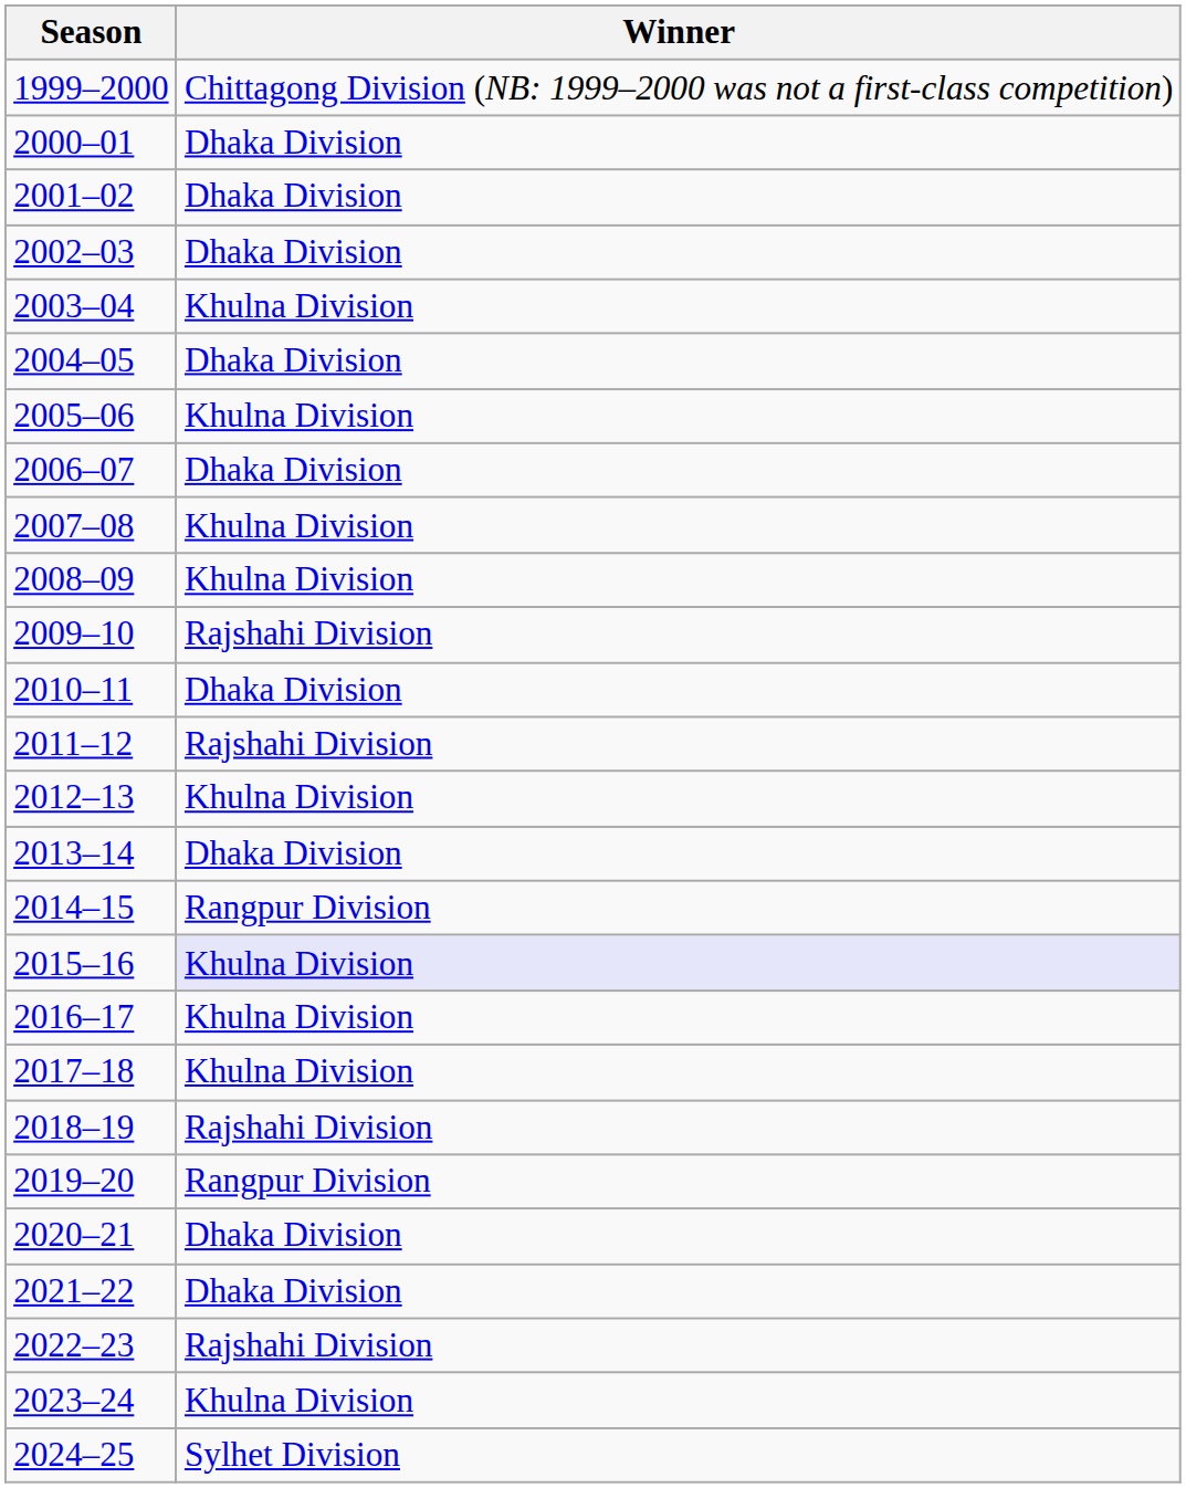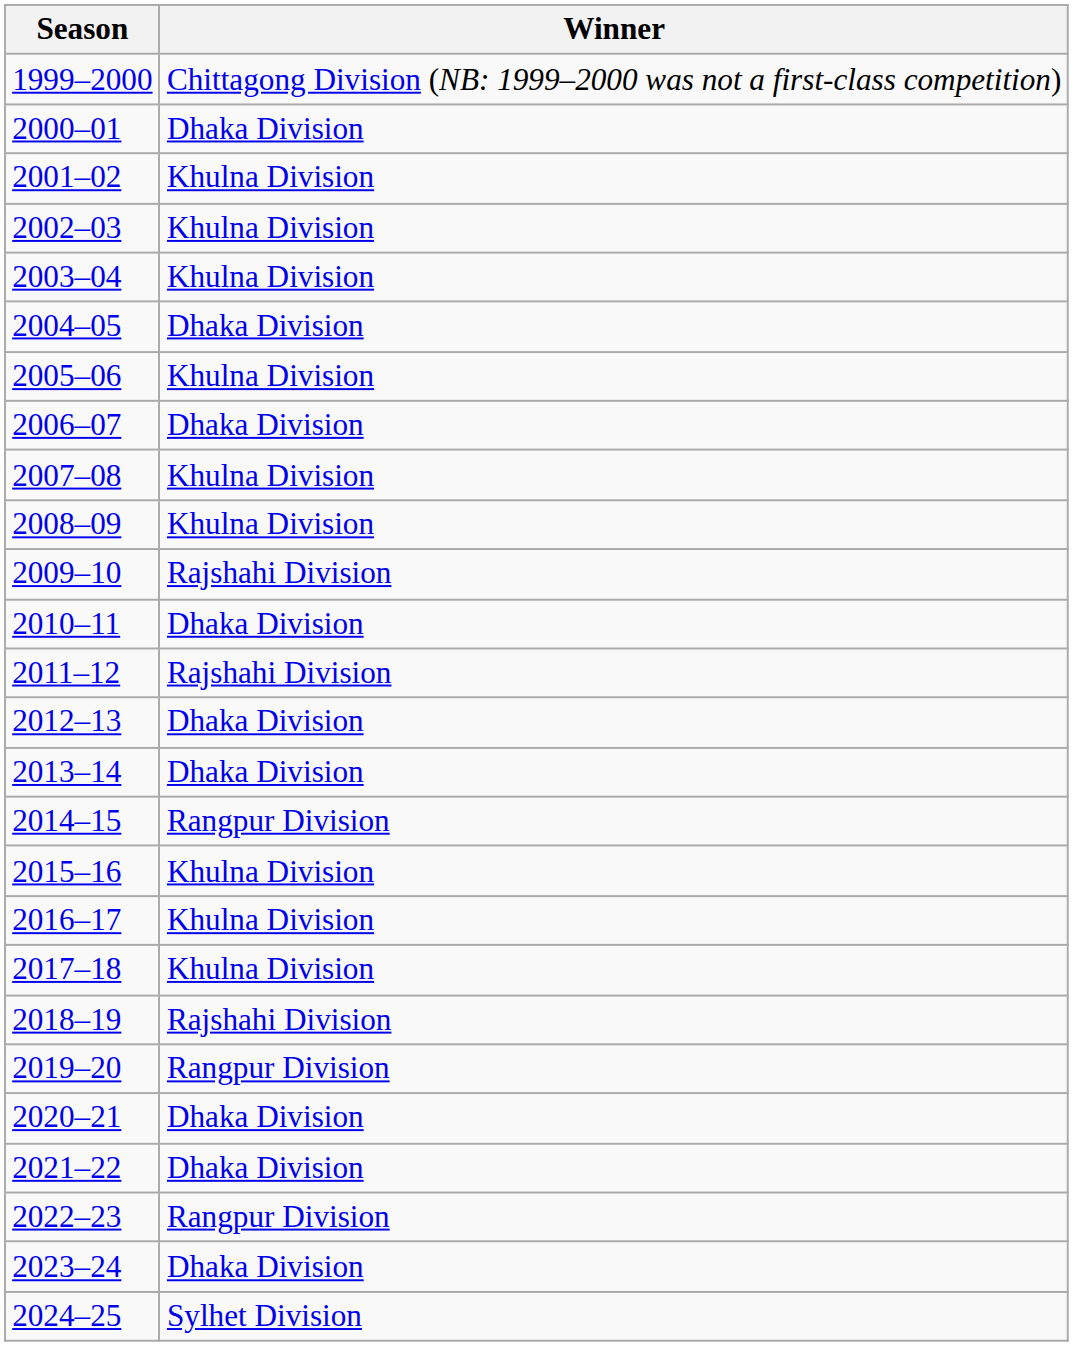 <table class="wikitable sortable">
 <tr>
 <th>Season</th>
 <th>Winner</th>
 </tr>
 <tr>
 <td><a href='#'>1999–2000</a></td>
 <td><a href='#'>Chittagong Division</a> (<em>NB: 1999–2000 was not a first-class competition</em>)</td>
 </tr>
 <tr>
 <td><a href='#'>2000–01</a></td>
 <td><a href='#'>Dhaka Division</a></td>
 </tr>
 <tr>
 <td><a href='#'>2001–02</a></td>
-<td><a href='#'>Dhaka Division</a></td>
+<td><a href='#'>Khulna Division</a></td>
 </tr>
 <tr>
 <td><a href='#'>2002–03</a></td>
-<td><a href='#'>Dhaka Division</a></td>
+<td><a href='#'>Khulna Division</a></td>
 </tr>
 <tr>
 <td><a href='#'>2003–04</a></td>
 <td><a href='#'>Khulna Division</a></td>
 </tr>
 <tr>
 <td><a href='#'>2004–05</a></td>
 <td><a href='#'>Dhaka Division</a></td>
 </tr>
 <tr>
 <td><a href='#'>2005–06</a></td>
 <td><a href='#'>Khulna Division</a></td>
 </tr>
 <tr>
 <td><a href='#'>2006–07</a></td>
 <td><a href='#'>Dhaka Division</a></td>
 </tr>
 <tr>
 <td><a href='#'>2007–08</a></td>
 <td><a href='#'>Khulna Division</a></td>
 </tr>
 <tr>
 <td><a href='#'>2008–09</a></td>
 <td><a href='#'>Khulna Division</a></td>
 </tr>
 <tr>
 <td><a href='#'>2009–10</a></td>
 <td><a href='#'>Rajshahi Division</a></td>
 </tr>
 <tr>
 <td><a href='#'>2010–11</a></td>
 <td><a href='#'>Dhaka Division</a></td>
 </tr>
 <tr>
 <td><a href='#'>2011–12</a></td>
 <td><a href='#'>Rajshahi Division</a></td>
 </tr>
 <tr>
 <td><a href='#'>2012–13</a></td>
-<td><a href='#'>Khulna Division</a></td>
+<td><a href='#'>Dhaka Division</a></td>
 </tr>
 <tr>
 <td><a href='#'>2013–14</a></td>
 <td><a href='#'>Dhaka Division</a></td>
 </tr>
 <tr>
 <td><a href='#'>2014–15</a></td>
 <td><a href='#'>Rangpur Division</a></td>
 </tr>
 <tr>
 <td><a href='#'>2015–16</a></td>
-<td style="background: lavender;"><a href='#'>Khulna Division</a></td>
+<td><a href='#'>Khulna Division</a></td>
 </tr>
 <tr>
 <td><a href='#'>2016–17</a></td>
 <td><a href='#'>Khulna Division</a></td>
 </tr>
 <tr>
 <td><a href='#'>2017–18</a></td>
 <td><a href='#'>Khulna Division</a></td>
 </tr>
 <tr>
 <td><a href='#'>2018–19</a></td>
 <td><a href='#'>Rajshahi Division</a></td>
 </tr>
 <tr>
 <td><a href='#'>2019–20</a></td>
 <td><a href='#'>Rangpur Division</a></td>
 </tr>
 <tr>
 <td><a href='#'>2020–21</a></td>
 <td><a href='#'>Dhaka Division</a></td>
 </tr>
 <tr>
 <td><a href='#'>2021–22</a></td>
 <td><a href='#'>Dhaka Division</a></td>
 </tr>
 <tr>
 <td><a href='#'>2022–23</a></td>
-<td><a href='#'>Rajshahi Division</a></td>
+<td><a href='#'>Rangpur Division</a></td>
 </tr>
 <tr>
 <td><a href='#'>2023–24</a></td>
-<td><a href='#'>Khulna Division</a></td>
+<td><a href='#'>Dhaka Division</a></td>
 </tr>
 <tr>
 <td><a href='#'>2024–25</a></td>
 <td><a href='#'>Sylhet Division</a></td>
 </tr>
 </table>
